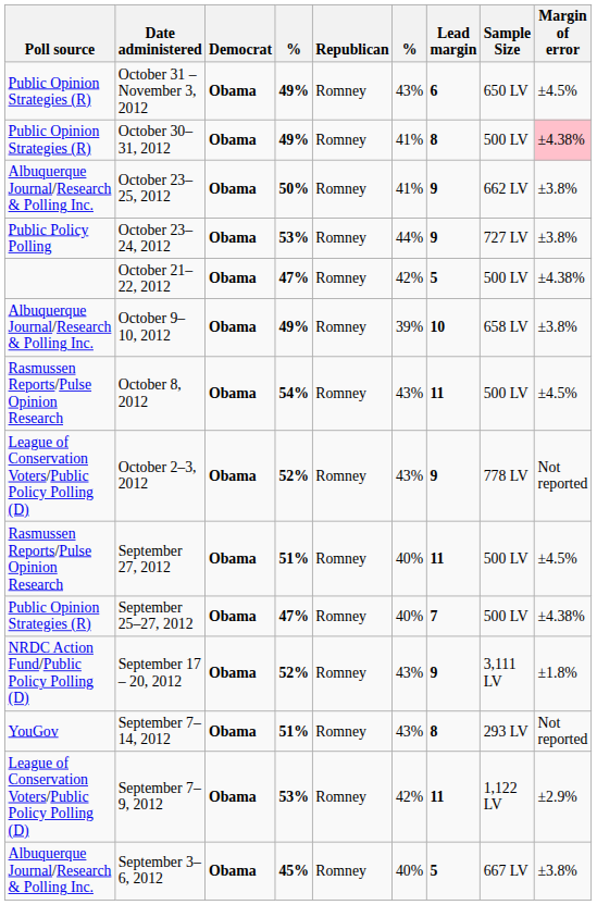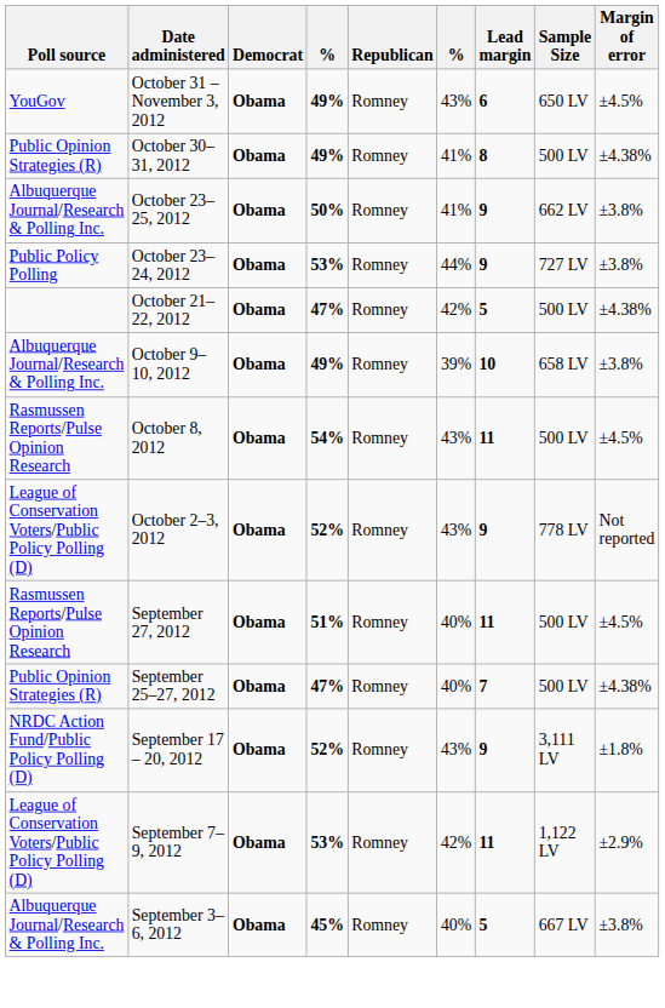 <table class="wikitable">
 <tr valign=bottom>
 <th>Poll source</th>
 <th>Date administered</th>
 <th>Democrat</th>
 <th>%</th>
 <th>Republican</th>
 <th>%</th>
 <th>Lead margin</th>
 <th>Sample Size</th>
 <th>Margin of error</th>
 </tr>
 <tr>
-<td><a href='#'>Public Opinion Strategies (R)</a></td>
+<td><a href='#'>YouGov</a></td>
 <td>October 31 – November 3, 2012</td>
 <td><strong>Obama</strong></td>
 <td><strong>49%</strong></td>
 <td>Romney</td>
 <td>43%</td>
 <td><strong>6</strong></td>
 <td>650 LV</td>
 <td>±4.5%</td>
 </tr>
 <tr>
 <td><a href='#'>Public Opinion Strategies (R)</a></td>
 <td>October 30–31, 2012</td>
 <td><strong>Obama</strong></td>
 <td><strong>49%</strong></td>
 <td>Romney</td>
 <td>41%</td>
 <td><strong>8</strong></td>
 <td>500 LV</td>
-<td style="background: pink;">±4.38%</td>
+<td>±4.38%</td>
 </tr>
 <tr>
 <td><a href='#'>Albuquerque Journal</a>/<a href='#'>Research & Polling Inc.</a></td>
 <td>October 23–25, 2012</td>
 <td><strong>Obama</strong></td>
 <td><strong>50%</strong></td>
 <td>Romney</td>
 <td>41%</td>
 <td><strong>9</strong></td>
 <td>662 LV</td>
 <td>±3.8%</td>
 </tr>
 <tr>
 <td><a href='#'>Public Policy Polling</a></td>
 <td>October 23–24, 2012</td>
 <td><strong>Obama</strong></td>
 <td><strong>53%</strong></td>
 <td>Romney</td>
 <td>44%</td>
 <td><strong>9</strong></td>
 <td>727 LV</td>
 <td>±3.8%</td>
 </tr>
 <tr>
 <td></td>
 <td>October 21–22, 2012</td>
 <td><strong>Obama</strong></td>
 <td><strong>47%</strong></td>
 <td>Romney</td>
 <td>42%</td>
 <td><strong>5</strong></td>
 <td>500 LV</td>
 <td>±4.38%</td>
 </tr>
 <tr>
 <td><a href='#'>Albuquerque Journal</a>/<a href='#'>Research & Polling Inc.</a></td>
 <td>October 9–10, 2012</td>
 <td><strong>Obama</strong></td>
 <td><strong>49%</strong></td>
 <td>Romney</td>
 <td>39%</td>
 <td><strong>10</strong></td>
 <td>658 LV</td>
 <td>±3.8%</td>
 </tr>
 <tr>
 <td><a href='#'>Rasmussen Reports</a>/<a href='#'>Pulse Opinion Research</a></td>
 <td>October 8, 2012</td>
 <td><strong>Obama</strong></td>
 <td><strong>54%</strong></td>
 <td>Romney</td>
 <td>43%</td>
 <td><strong>11</strong></td>
 <td>500 LV</td>
 <td>±4.5%</td>
 </tr>
 <tr>
 <td><a href='#'>League of Conservation Voters</a>/<a href='#'>Public Policy Polling (D)</a></td>
 <td>October 2–3, 2012</td>
 <td><strong>Obama</strong></td>
 <td><strong>52%</strong></td>
 <td>Romney</td>
 <td>43%</td>
 <td><strong>9</strong></td>
 <td>778 LV</td>
 <td>Not reported</td>
 </tr>
 <tr>
 <td><a href='#'>Rasmussen Reports</a>/<a href='#'>Pulse Opinion Research</a></td>
 <td>September 27, 2012</td>
 <td><strong>Obama</strong></td>
 <td><strong>51%</strong></td>
 <td>Romney</td>
 <td>40%</td>
 <td><strong>11</strong></td>
 <td>500 LV</td>
 <td>±4.5%</td>
 </tr>
 <tr>
 <td><a href='#'>Public Opinion Strategies (R)</a></td>
 <td>September 25–27, 2012</td>
 <td><strong>Obama</strong></td>
 <td><strong>47%</strong></td>
 <td>Romney</td>
 <td>40%</td>
 <td><strong>7</strong></td>
 <td>500 LV</td>
 <td>±4.38%</td>
 </tr>
 <tr>
 <td><a href='#'>NRDC Action Fund</a>/<a href='#'>Public Policy Polling (D)</a></td>
 <td>September 17 – 20, 2012</td>
 <td><strong>Obama</strong></td>
 <td><strong>52%</strong></td>
 <td>Romney</td>
 <td>43%</td>
 <td><strong>9</strong></td>
 <td>3,111 LV</td>
 <td>±1.8%</td>
 </tr>
 <tr>
-<td><a href='#'>YouGov</a></td>
-<td>September 7–14, 2012</td>
-<td><strong>Obama</strong></td>
-<td><strong>51%</strong></td>
-<td>Romney</td>
-<td>43%</td>
-<td><strong>8</strong></td>
-<td>293 LV</td>
-<td>Not reported</td>
-</tr>
-<tr>
 <td><a href='#'>League of Conservation Voters</a>/<a href='#'>Public Policy Polling (D)</a></td>
 <td>September 7–9, 2012</td>
 <td><strong>Obama</strong></td>
 <td><strong>53%</strong></td>
 <td>Romney</td>
 <td>42%</td>
 <td><strong>11</strong></td>
 <td>1,122 LV</td>
 <td>±2.9%</td>
 </tr>
 <tr>
 <td><a href='#'>Albuquerque Journal</a>/<a href='#'>Research & Polling Inc.</a></td>
 <td>September 3–6, 2012</td>
 <td><strong>Obama</strong></td>
 <td><strong>45%</strong></td>
 <td>Romney</td>
 <td>40%</td>
 <td><strong>5</strong></td>
 <td>667 LV</td>
 <td>±3.8%</td>
 </tr>
 </table>
